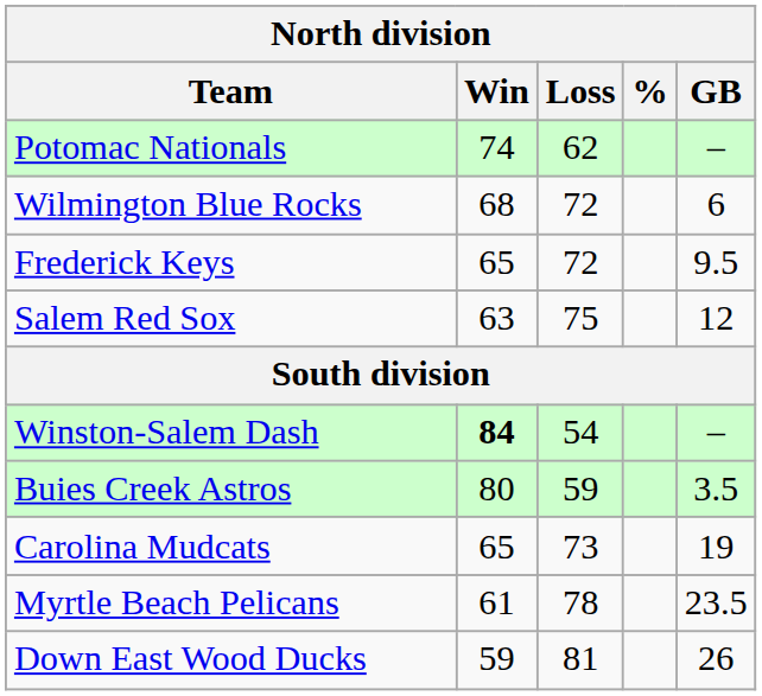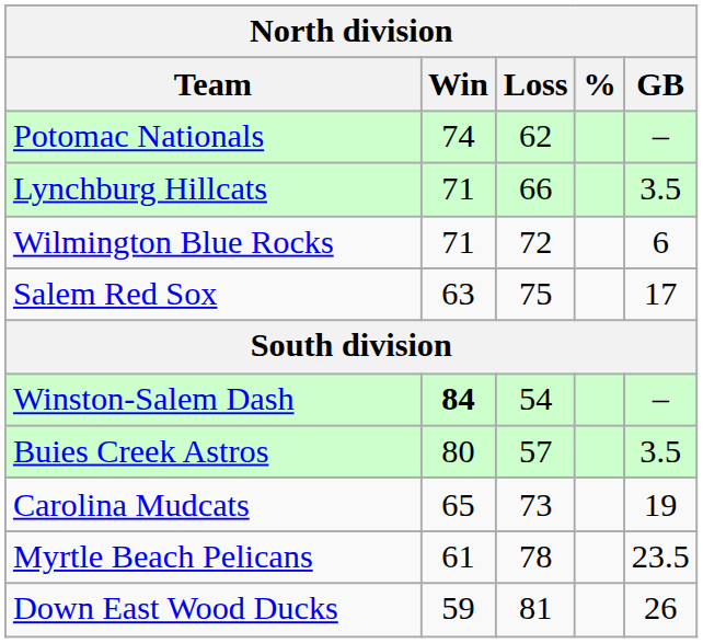 <table class="wikitable">
 <tr>
 <th colspan="5">North division</th>
 </tr>
 <tr>
 <th width="60%">Team</th>
 <th>Win</th>
 <th>Loss</th>
 <th>%</th>
 <th>GB</th>
 </tr>
 <tr align=center bgcolor=ccffcc>
 <td align=left><a href='#'>Potomac Nationals</a></td>
 <td>74</td>
 <td>62</td>
 <td></td>
 <td>–</td>
 </tr>
+<tr align=center bgcolor=ccffcc>
+<td align=left><a href='#'>Lynchburg Hillcats</a></td>
+<td>71</td>
+<td>66</td>
+<td></td>
+<td>3.5</td>
+</tr>
 <tr align=center>
 <td align=left><a href='#'>Wilmington Blue Rocks</a></td>
-<td>68</td>
+<td>71</td>
 <td>72</td>
 <td></td>
 <td>6</td>
-</tr>
-<tr align=center>
-<td align=left><a href='#'>Frederick Keys</a></td>
-<td>65</td>
-<td>72</td>
-<td></td>
-<td>9.5</td>
 </tr>
 <tr align=center>
 <td align=left><a href='#'>Salem Red Sox</a></td>
 <td>63</td>
 <td>75</td>
 <td></td>
-<td>12</td>
+<td>17</td>
 </tr>
 <tr>
 <th colspan="5">South division</th>
 </tr>
 <tr align=center bgcolor=ccffcc>
 <td align=left><a href='#'>Winston-Salem Dash</a></td>
 <td><strong>84</strong></td>
 <td>54</td>
 <td></td>
 <td>–</td>
 </tr>
 <tr align=center bgcolor=ccffcc>
 <td align=left><a href='#'>Buies Creek Astros</a></td>
 <td>80</td>
-<td>59</td>
+<td>57</td>
 <td></td>
 <td>3.5</td>
 </tr>
 <tr align=center>
 <td align=left><a href='#'>Carolina Mudcats</a></td>
 <td>65</td>
 <td>73</td>
 <td></td>
 <td>19</td>
 </tr>
 <tr align=center>
 <td align=left><a href='#'>Myrtle Beach Pelicans</a></td>
 <td>61</td>
 <td>78</td>
 <td></td>
 <td>23.5</td>
 </tr>
 <tr align=center>
 <td align=left><a href='#'>Down East Wood Ducks</a></td>
 <td>59</td>
 <td>81</td>
 <td></td>
 <td>26</td>
 </tr>
 </table>
